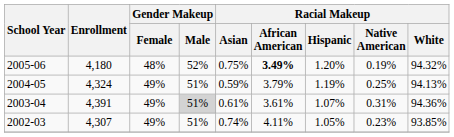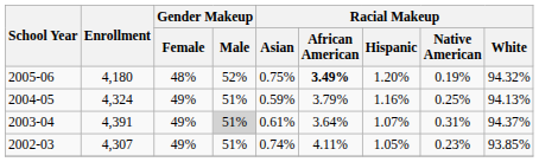 <table class="wikitable" style="font-size: 95%;">
 <tr>
 <th rowspan="2">School Year</th>
 <th rowspan="2">Enrollment</th>
 <th colspan="2">Gender Makeup</th>
 <th colspan="5">Racial Makeup</th>
 </tr>
 <tr>
 <th>Female</th>
 <th>Male</th>
 <th>Asian</th>
 <th>African <br>American</th>
 <th>Hispanic</th>
 <th>Native <br>American</th>
 <th>White</th>
 </tr>
 <tr>
 <td align="left">2005-06</td>
 <td align="center">4,180</td>
 <td align="center">48%</td>
 <td align="center">52%</td>
 <td align="center">0.75%</td>
 <td align="center"><strong>3.49%</strong></td>
 <td align="center">1.20%</td>
 <td align="center">0.19%</td>
 <td align="center">94.32%</td>
 </tr>
 <tr>
 <td align="left">2004-05</td>
 <td align="center">4,324</td>
 <td align="center">49%</td>
 <td align="center">51%</td>
 <td align="center">0.59%</td>
 <td align="center">3.79%</td>
-<td align="center">1.19%</td>
+<td align="center">1.16%</td>
 <td align="center">0.25%</td>
 <td align="center">94.13%</td>
 </tr>
 <tr>
 <td align="left">2003-04</td>
 <td align="center">4,391</td>
 <td align="center">49%</td>
 <td align="center" style="background: lightgrey;">51%</td>
 <td align="center">0.61%</td>
-<td align="center">3.61%</td>
+<td align="center">3.64%</td>
 <td align="center">1.07%</td>
 <td align="center">0.31%</td>
-<td align="center">94.36%</td>
+<td align="center">94.37%</td>
 </tr>
 <tr>
 <td align="left">2002-03</td>
 <td align="center">4,307</td>
 <td align="center">49%</td>
 <td align="center">51%</td>
 <td align="center">0.74%</td>
 <td align="center">4.11%</td>
 <td align="center">1.05%</td>
 <td align="center">0.23%</td>
 <td align="center">93.85%</td>
 </tr>
 <tr>
 </tr>
 </table>
